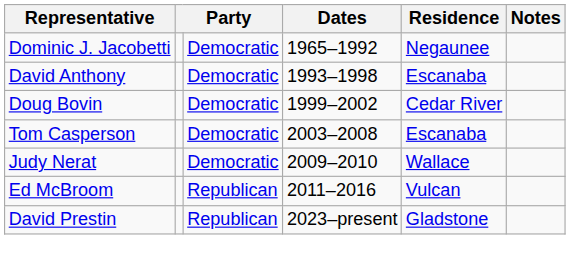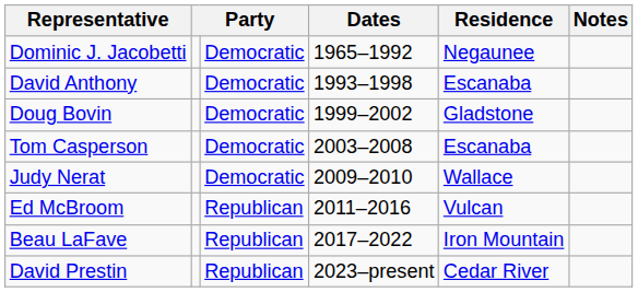 <table class=wikitable>
 <tr valign=bottom>
 <th>Representative</th>
 <th colspan="2">Party</th>
 <th>Dates</th>
 <th>Residence</th>
 <th>Notes</th>
 </tr>
 <tr>
 <td><a href='#'>Dominic J. Jacobetti</a></td>
 <td bgcolor=></td>
 <td><a href='#'>Democratic</a></td>
 <td>1965–1992</td>
 <td><a href='#'>Negaunee</a></td>
 <td></td>
 </tr>
 <tr>
 <td><a href='#'>David Anthony</a></td>
 <td bgcolor=></td>
 <td><a href='#'>Democratic</a></td>
 <td>1993–1998</td>
 <td><a href='#'>Escanaba</a></td>
 <td></td>
 </tr>
 <tr>
 <td><a href='#'>Doug Bovin</a></td>
 <td bgcolor=></td>
 <td><a href='#'>Democratic</a></td>
 <td>1999–2002</td>
-<td><a href='#'>Cedar River</a></td>
+<td><a href='#'>Gladstone</a></td>
 <td></td>
 </tr>
 <tr>
 <td><a href='#'>Tom Casperson</a></td>
 <td bgcolor=></td>
 <td><a href='#'>Democratic</a></td>
 <td>2003–2008</td>
 <td><a href='#'>Escanaba</a></td>
 <td></td>
 </tr>
 <tr>
 <td><a href='#'>Judy Nerat</a></td>
 <td bgcolor=></td>
 <td><a href='#'>Democratic</a></td>
 <td>2009–2010</td>
 <td><a href='#'>Wallace</a></td>
 <td></td>
 </tr>
 <tr>
 <td><a href='#'>Ed McBroom</a></td>
 <td bgcolor=></td>
 <td><a href='#'>Republican</a></td>
 <td>2011–2016</td>
 <td><a href='#'>Vulcan</a></td>
 <td></td>
 </tr>
 <tr>
+<td><a href='#'>Beau LaFave</a></td>
+<td bgcolor=></td>
+<td><a href='#'>Republican</a></td>
+<td>2017–2022</td>
+<td><a href='#'>Iron Mountain</a></td>
+<td></td>
+</tr>
+<tr>
 <td><a href='#'>David Prestin</a></td>
 <td bgcolor=></td>
 <td><a href='#'>Republican</a></td>
 <td>2023–present</td>
-<td><a href='#'>Gladstone</a></td>
+<td><a href='#'>Cedar River</a></td>
 <td></td>
 </tr>
 </table>
